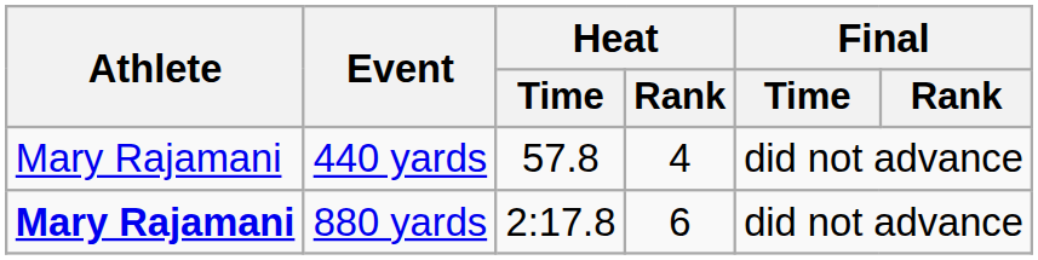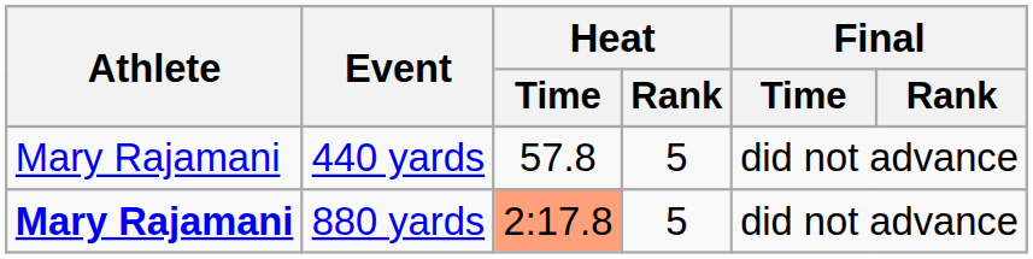 <table class="wikitable" style="font-size:90%">
 <tr>
 <th rowspan=2>Athlete</th>
 <th rowspan=2>Event</th>
 <th colspan=2>Heat</th>
 <th colspan=2>Final</th>
 </tr>
 <tr style="font-size:95%">
 <th>Time</th>
 <th>Rank</th>
 <th>Time</th>
 <th>Rank</th>
 </tr>
 <tr align=center>
 <td align=left><a href='#'>Mary Rajamani</a></td>
 <td align=left><a href='#'>440 yards</a></td>
 <td>57.8</td>
-<td>4</td>
+<td>5</td>
 <td colspan=2>did not advance</td>
 </tr>
 <tr align=center>
 <td align=left><strong><a href='#'>Mary Rajamani</a></strong></td>
 <td align=left><a href='#'>880 yards</a></td>
-<td>2:17.8</td>
-<td>6</td>
+<td style="background: lightsalmon;">2:17.8</td>
+<td>5</td>
 <td colspan=2>did not advance</td>
 </tr>
 </table>
